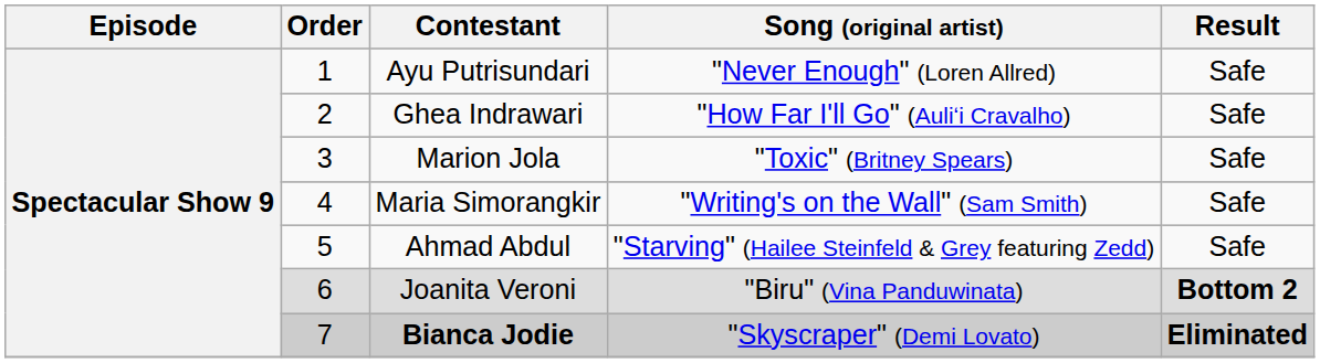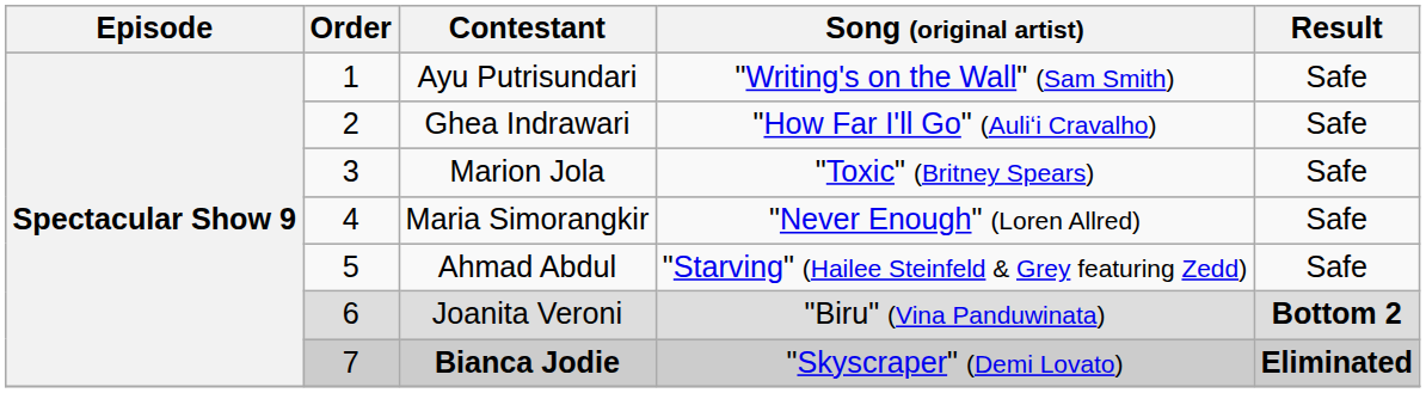 <table class="wikitable" style="text-align:center;">
 <tr>
 <th scope="col">Episode</th>
 <th scope="col">Order</th>
 <th scope="col">Contestant</th>
 <th scope="col">Song <small>(original artist)</small></th>
 <th scope="col">Result</th>
 </tr>
 <tr>
 <th rowspan="7" scope="row">Spectacular Show 9<br><small></small></th>
 <td>1</td>
 <td>Ayu Putrisundari</td>
-<td>"<a href='#'>Never Enough</a>" <small>(Loren Allred)</small></td>
+<td>"<a href='#'>Writing's on the Wall</a>" <small>(<a href='#'>Sam Smith</a>)</small></td>
 <td>Safe</td>
 </tr>
 <tr>
 <td>2</td>
 <td>Ghea Indrawari</td>
 <td>"<a href='#'>How Far I'll Go</a>" <small>(<a href='#'>Auliʻi Cravalho</a>)</small></td>
 <td>Safe</td>
 </tr>
 <tr>
 <td>3</td>
 <td>Marion Jola</td>
 <td>"<a href='#'>Toxic</a>" <small>(<a href='#'>Britney Spears</a>)</small></td>
 <td>Safe</td>
 </tr>
 <tr>
 <td>4</td>
 <td>Maria Simorangkir</td>
-<td>"<a href='#'>Writing's on the Wall</a>" <small>(<a href='#'>Sam Smith</a>)</small></td>
+<td>"<a href='#'>Never Enough</a>" <small>(Loren Allred)</small></td>
 <td>Safe</td>
 </tr>
 <tr>
 <td>5</td>
 <td>Ahmad Abdul</td>
 <td>"<a href='#'>Starving</a>" <small>(<a href='#'>Hailee Steinfeld</a> & <a href='#'>Grey</a> featuring <a href='#'>Zedd</a>)</small></td>
 <td>Safe</td>
 </tr>
 <tr style="background:#ddd;">
 <td>6</td>
 <td>Joanita Veroni</td>
 <td>"Biru" <small>(<a href='#'>Vina Panduwinata</a>)</small></td>
 <td><strong>Bottom 2</strong></td>
 </tr>
 <tr style="background:#ccc;">
 <td>7</td>
 <td><strong>Bianca Jodie</strong></td>
 <td>"<a href='#'>Skyscraper</a>" <small>(<a href='#'>Demi Lovato</a>)</small></td>
 <td><strong>Eliminated</strong></td>
 </tr>
 <tr>
 </tr>
 </table>
